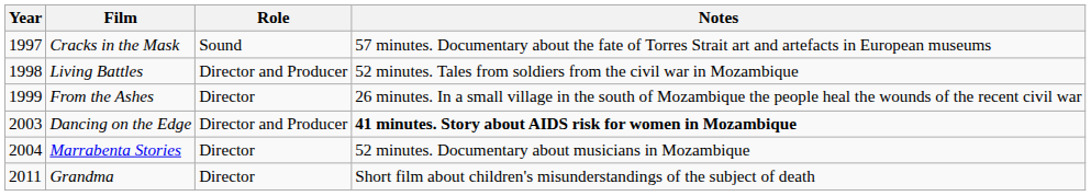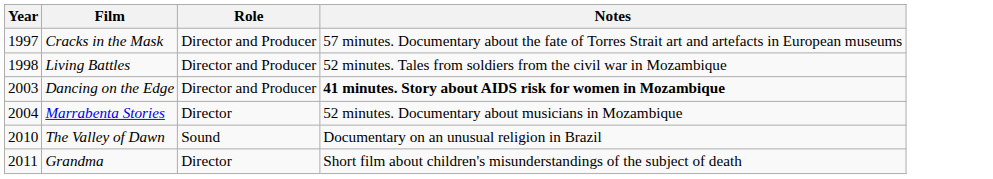 <table class=wikitable>
 <tr>
 <th>Year</th>
 <th>Film</th>
 <th>Role</th>
 <th>Notes</th>
 </tr>
 <tr>
 <td>1997</td>
 <td><em>Cracks in the Mask</em></td>
-<td>Sound</td>
+<td>Director and Producer</td>
 <td>57 minutes. Documentary about the fate of Torres Strait art and artefacts in European museums</td>
 </tr>
 <tr>
 <td>1998</td>
 <td><em>Living Battles</em></td>
 <td>Director and Producer</td>
 <td>52 minutes. Tales from soldiers from the civil war in Mozambique</td>
-</tr>
-<tr>
-<td>1999</td>
-<td><em>From the Ashes</em></td>
-<td>Director</td>
-<td>26 minutes. In a small village in the south of Mozambique the people heal the wounds of the recent civil war</td>
 </tr>
 <tr>
 <td>2003</td>
 <td><em>Dancing on the Edge</em></td>
 <td>Director and Producer</td>
 <td><strong>41 minutes. Story about AIDS risk for women in Mozambique</strong></td>
 </tr>
 <tr>
 <td>2004</td>
 <td><em><a href='#'>Marrabenta Stories</a></em></td>
 <td>Director</td>
 <td>52 minutes. Documentary about musicians in Mozambique</td>
 </tr>
 <tr>
+<td>2010</td>
+<td><em>The Valley of Dawn</em></td>
+<td>Sound</td>
+<td>Documentary on an unusual religion in Brazil</td>
+</tr>
+<tr>
 <td>2011</td>
 <td><em>Grandma</em></td>
 <td>Director</td>
 <td>Short film about children's misunderstandings of the subject of death</td>
 </tr>
 </table>
